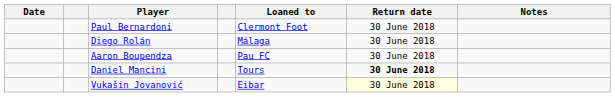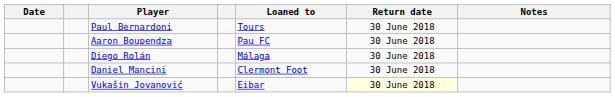 <table class="wikitable sortable">
 <tr>
 <th style="width:80px;">Date</th>
 <th style="width:30px;"></th>
 <th style="width:180px;">Player</th>
 <th style="width:20px;"></th>
 <th style="width:155px;">Loaned to</th>
 <th style="width:155px;" class="unsortable">Return date</th>
 <th style="width:215px;" class="unsortable">Notes</th>
 </tr>
 <tr>
 <td></td>
 <td align=center></td>
 <td> <a href='#'>Paul Bernardoni</a></td>
 <td align=center></td>
-<td> <a href='#'>Clermont Foot</a></td>
+<td> <a href='#'>Tours</a></td>
+<td align=center>30 June 2018</td>
+<td align=center></td>
+</tr>
+<tr>
+<td></td>
+<td align=center></td>
+<td> <a href='#'>Aaron Boupendza</a></td>
+<td align=center></td>
+<td> <a href='#'>Pau FC</a></td>
 <td align=center>30 June 2018</td>
 <td align=center></td>
 </tr>
 <tr>
 <td></td>
 <td align=center></td>
 <td> <a href='#'>Diego Rolán</a></td>
 <td align=center></td>
 <td> <a href='#'>Málaga</a></td>
 <td align=center>30 June 2018</td>
 <td align=center></td>
 </tr>
 <tr>
 <td></td>
 <td align=center></td>
-<td> <a href='#'>Aaron Boupendza</a></td>
-<td align=center></td>
-<td> <a href='#'>Pau FC</a></td>
-<td align=center>30 June 2018</td>
-<td align=center></td>
-</tr>
-<tr>
-<td></td>
-<td align=center></td>
 <td> <a href='#'>Daniel Mancini</a></td>
 <td align=center></td>
-<td> <a href='#'>Tours</a></td>
-<td align=center><strong>30 June 2018</strong></td>
+<td> <a href='#'>Clermont Foot</a></td>
+<td align=center>30 June 2018</td>
 <td align=center></td>
 </tr>
 <tr>
 <td></td>
 <td align=center></td>
 <td> <a href='#'>Vukašin Jovanović</a></td>
 <td align=center></td>
 <td> <a href='#'>Eibar</a></td>
 <td align=center style="background: lightyellow;">30 June 2018</td>
 <td align=center></td>
 </tr>
 </table>
